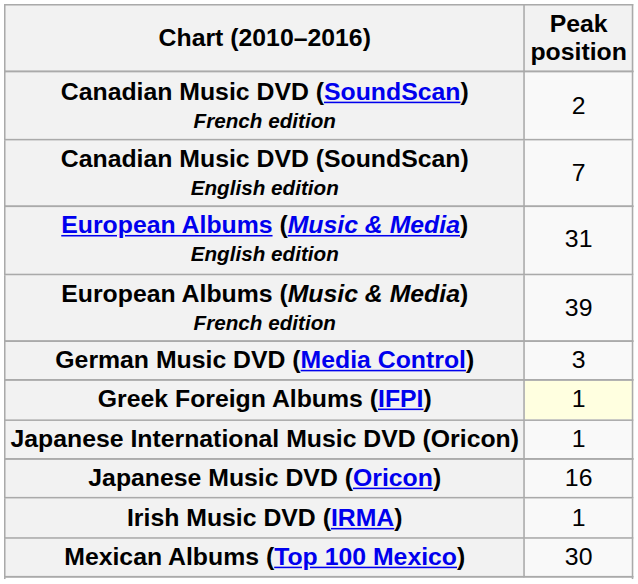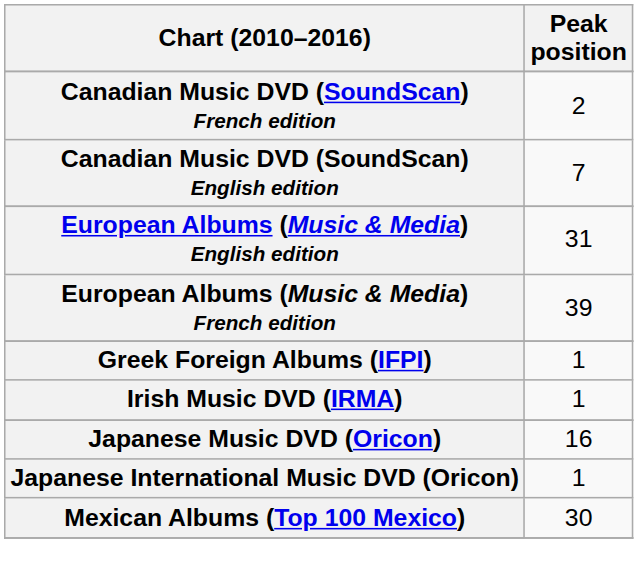 <table class="wikitable sortable plainrowheaders" style="text-align:center">
 <tr>
 <th scope="col">Chart (2010–2016)</th>
 <th scope="col">Peak<br>position</th>
 </tr>
 <tr>
 </tr>
 <tr>
 </tr>
 <tr>
 </tr>
 <tr>
 </tr>
 <tr>
 </tr>
 <tr>
 <th scope="row">Canadian Music DVD (<a href='#'>SoundScan</a>)<br><small><em>French edition</em></small></th>
 <td>2</td>
 </tr>
 <tr>
 <th scope="row">Canadian Music DVD (SoundScan)<br><small><em>English edition</em></small></th>
 <td>7</td>
 </tr>
 <tr>
 </tr>
 <tr>
 </tr>
 <tr>
 <th scope="row"><a href='#'>European Albums</a> (<em><a href='#'>Music & Media</a></em>)<br><small><em>English edition</em></small></th>
 <td>31</td>
 </tr>
 <tr>
 <th scope="row">European Albums (<em>Music & Media</em>)<br><small><em>French edition</em></small></th>
 <td>39</td>
 </tr>
 <tr>
 </tr>
 <tr>
 </tr>
 <tr>
 </tr>
 <tr>
-<th scope="row">German Music DVD (<a href='#'>Media Control</a>)</th>
-<td>3</td>
-</tr>
-<tr>
 </tr>
 <tr>
 <th scope="row">Greek Foreign Albums (<a href='#'>IFPI</a>)</th>
-<td style="background: lightyellow;">1</td>
+<td>1</td>
 </tr>
 <tr>
-<th scope="row">Japanese International Music DVD (Oricon)</th>
+<th scope="row">Irish Music DVD (<a href='#'>IRMA</a>)</th>
 <td>1</td>
 </tr>
 <tr>
 </tr>
 <tr>
 <th scope="row">Japanese Music DVD (<a href='#'>Oricon</a>)</th>
 <td>16</td>
 </tr>
 <tr>
-<th scope="row">Irish Music DVD (<a href='#'>IRMA</a>)</th>
+<th scope="row">Japanese International Music DVD (Oricon)</th>
 <td>1</td>
 </tr>
 <tr>
 <th scope="row">Mexican Albums (<a href='#'>Top 100 Mexico</a>)</th>
 <td>30</td>
 </tr>
 <tr>
 </tr>
 <tr>
 </tr>
 <tr>
 </tr>
 <tr>
 </tr>
 <tr>
 </tr>
 <tr>
 </tr>
 <tr>
 </tr>
 <tr>
 </tr>
 <tr>
 </tr>
 <tr>
 </tr>
 </table>
